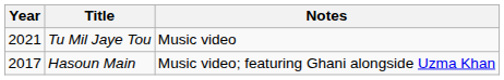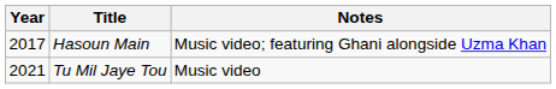 <table class="sortable wikitable">
 <tr>
 <th>Year</th>
 <th>Title</th>
 <th>Notes</th>
 </tr>
 <tr>
+<td>2017</td>
+<td><em>Hasoun Main</em></td>
+<td>Music video; featuring Ghani alongside <a href='#'>Uzma Khan</a></td>
+</tr>
+<tr>
 <td>2021</td>
 <td><em>Tu Mil Jaye Tou</em></td>
 <td>Music video</td>
 </tr>
-<tr>
-<td>2017</td>
-<td><em>Hasoun Main</em></td>
-<td>Music video; featuring Ghani alongside <a href='#'>Uzma Khan</a></td>
-</tr>
 </table>
